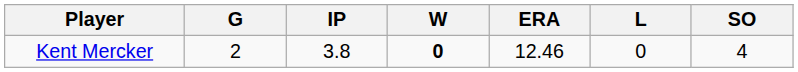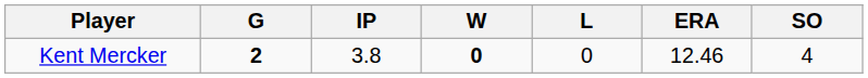 <table class="wikitable sortable">
 <tr>
 <th bgcolor="#DDDDFF" width="16%">Player</th>
 <th bgcolor="#DDDDFF" width="9%">G</th>
 <th bgcolor="#DDDDFF" width="9%">IP</th>
 <th bgcolor="#DDDDFF" width="9%">W</th>
+<th bgcolor="#DDDDFF" width="9%">L</th>
 <th bgcolor="#DDDDFF" width="9%">ERA</th>
-<th bgcolor="#DDDDFF" width="9%">L</th>
 <th bgcolor="#DDDDFF" width="9%">SO</th>
 </tr>
 <tr align=center>
 <td><a href='#'>Kent Mercker</a></td>
-<td>2</td>
+<td><strong>2</strong></td>
 <td>3.8</td>
 <td><strong>0</strong></td>
+<td>0</td>
 <td>12.46</td>
-<td>0</td>
 <td>4</td>
 </tr>
 </table>
